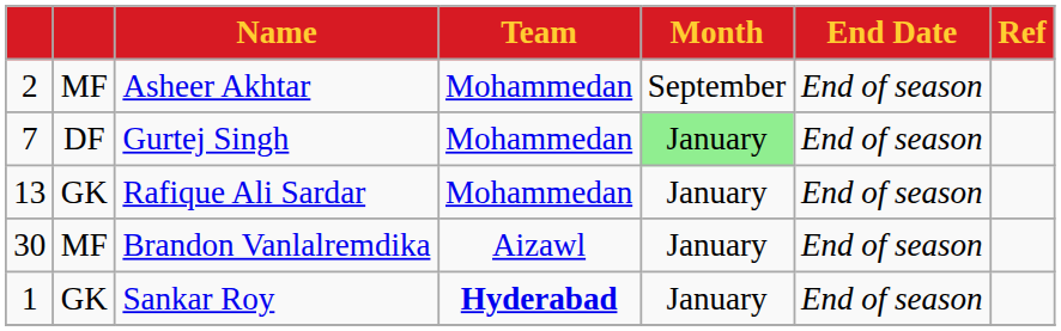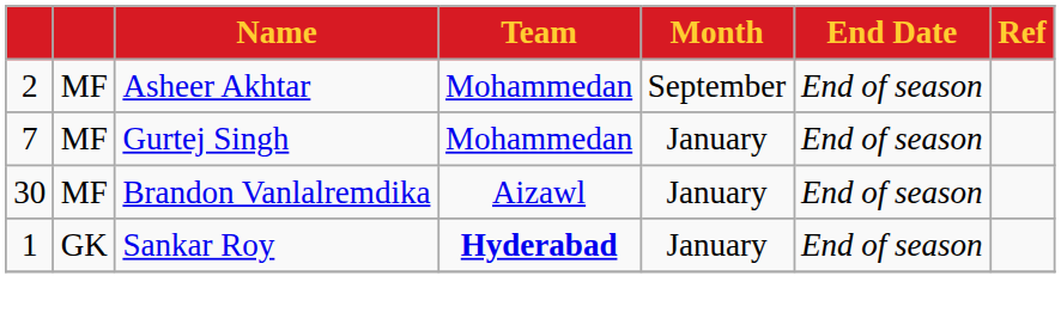 <table class="wikitable" style="text-align:center; font-size:95%;">
 <tr>
 <th style="background:#d71a23; color:#ffcd31; text-align:center;"></th>
 <th style="background:#d71a23; color:#ffcd31; text-align:center;"></th>
 <th style="background:#d71a23; color:#ffcd31; text-align:center;">Name</th>
 <th style="background:#d71a23; color:#ffcd31; text-align:center;">Team</th>
 <th style="background:#d71a23; color:#ffcd31; text-align:center;">Month</th>
 <th style="background:#d71a23; color:#ffcd31; text-align:center;">End Date</th>
 <th style="background:#d71a23; color:#ffcd31; text-align:center;">Ref</th>
 </tr>
 <tr>
 <td>2</td>
 <td>MF</td>
 <td style="text-align:left"> <a href='#'>Asheer Akhtar</a></td>
 <td><a href='#'>Mohammedan</a></td>
 <td>September</td>
 <td><em>End of season</em></td>
 <td></td>
 </tr>
 <tr>
 <td>7</td>
-<td>DF</td>
+<td>MF</td>
 <td style="text-align:left"> <a href='#'>Gurtej Singh</a></td>
-<td><a href='#'>Mohammedan</a></td>
-<td style="background: lightgreen;">January</td>
-<td><em>End of season</em></td>
-<td></td>
-</tr>
-<tr>
-<td>13</td>
-<td>GK</td>
-<td style="text-align:left"> <a href='#'>Rafique Ali Sardar</a></td>
 <td><a href='#'>Mohammedan</a></td>
 <td>January</td>
 <td><em>End of season</em></td>
 <td></td>
 </tr>
 <tr>
 <td>30</td>
 <td>MF</td>
 <td style="text-align:left"> <a href='#'>Brandon Vanlalremdika</a></td>
 <td><a href='#'>Aizawl</a></td>
 <td>January</td>
 <td><em>End of season</em></td>
 <td></td>
 </tr>
 <tr>
 <td>1</td>
 <td>GK</td>
 <td style="text-align:left"> <a href='#'>Sankar Roy</a></td>
 <td><strong><a href='#'>Hyderabad</a></strong></td>
 <td>January</td>
 <td><em>End of season</em></td>
 <td></td>
 </tr>
 <tr>
 </tr>
 </table>
